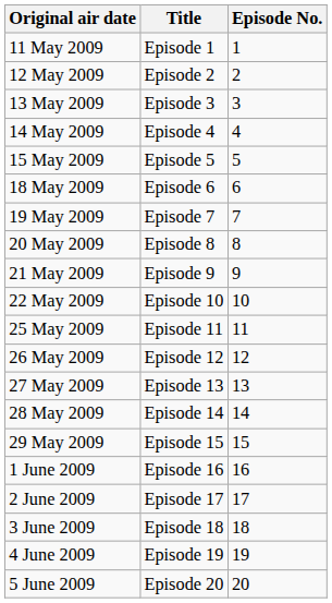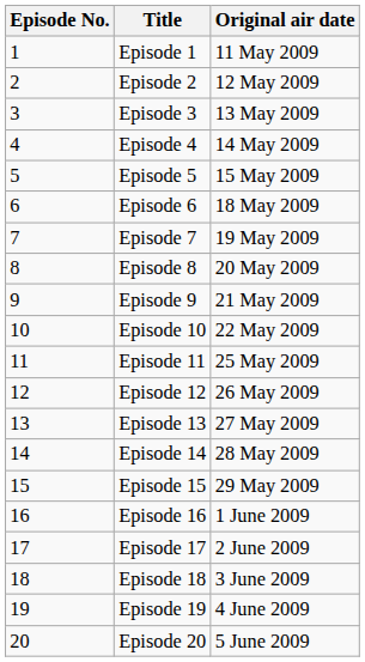 <table class="wikitable">
 <tr>
+<th>Episode No.</th>
+<th>Title</th>
 <th>Original air date</th>
-<th>Title</th>
-<th>Episode No.</th>
 </tr>
 <tr>
+<td>1</td>
+<td>Episode 1</td>
 <td>11 May 2009</td>
-<td>Episode 1</td>
-<td>1</td>
 </tr>
 <tr>
+<td>2</td>
+<td>Episode 2</td>
 <td>12 May 2009</td>
-<td>Episode 2</td>
-<td>2</td>
 </tr>
 <tr>
+<td>3</td>
+<td>Episode 3</td>
 <td>13 May 2009</td>
-<td>Episode 3</td>
-<td>3</td>
 </tr>
 <tr>
+<td>4</td>
+<td>Episode 4</td>
 <td>14 May 2009</td>
-<td>Episode 4</td>
-<td>4</td>
 </tr>
 <tr>
+<td>5</td>
+<td>Episode 5</td>
 <td>15 May 2009</td>
-<td>Episode 5</td>
-<td>5</td>
 </tr>
 <tr>
+<td>6</td>
+<td>Episode 6</td>
 <td>18 May 2009</td>
-<td>Episode 6</td>
-<td>6</td>
 </tr>
 <tr>
+<td>7</td>
+<td>Episode 7</td>
 <td>19 May 2009</td>
-<td>Episode 7</td>
-<td>7</td>
 </tr>
 <tr>
+<td>8</td>
+<td>Episode 8</td>
 <td>20 May 2009</td>
-<td>Episode 8</td>
-<td>8</td>
 </tr>
 <tr>
+<td>9</td>
+<td>Episode 9</td>
 <td>21 May 2009</td>
-<td>Episode 9</td>
-<td>9</td>
 </tr>
 <tr>
+<td>10</td>
+<td>Episode 10</td>
 <td>22 May 2009</td>
-<td>Episode 10</td>
-<td>10</td>
 </tr>
 <tr>
+<td>11</td>
+<td>Episode 11</td>
 <td>25 May 2009</td>
-<td>Episode 11</td>
-<td>11</td>
 </tr>
 <tr>
+<td>12</td>
+<td>Episode 12</td>
 <td>26 May 2009</td>
-<td>Episode 12</td>
-<td>12</td>
 </tr>
 <tr>
+<td>13</td>
+<td>Episode 13</td>
 <td>27 May 2009</td>
-<td>Episode 13</td>
-<td>13</td>
 </tr>
 <tr>
+<td>14</td>
+<td>Episode 14</td>
 <td>28 May 2009</td>
-<td>Episode 14</td>
-<td>14</td>
 </tr>
 <tr>
+<td>15</td>
+<td>Episode 15</td>
 <td>29 May 2009</td>
-<td>Episode 15</td>
-<td>15</td>
 </tr>
 <tr>
+<td>16</td>
+<td>Episode 16</td>
 <td>1 June 2009</td>
-<td>Episode 16</td>
-<td>16</td>
 </tr>
 <tr>
+<td>17</td>
+<td>Episode 17</td>
 <td>2 June 2009</td>
-<td>Episode 17</td>
-<td>17</td>
 </tr>
 <tr>
+<td>18</td>
+<td>Episode 18</td>
 <td>3 June 2009</td>
-<td>Episode 18</td>
-<td>18</td>
 </tr>
 <tr>
+<td>19</td>
+<td>Episode 19</td>
 <td>4 June 2009</td>
-<td>Episode 19</td>
-<td>19</td>
 </tr>
 <tr>
+<td>20</td>
+<td>Episode 20</td>
 <td>5 June 2009</td>
-<td>Episode 20</td>
-<td>20</td>
 </tr>
 </table>
